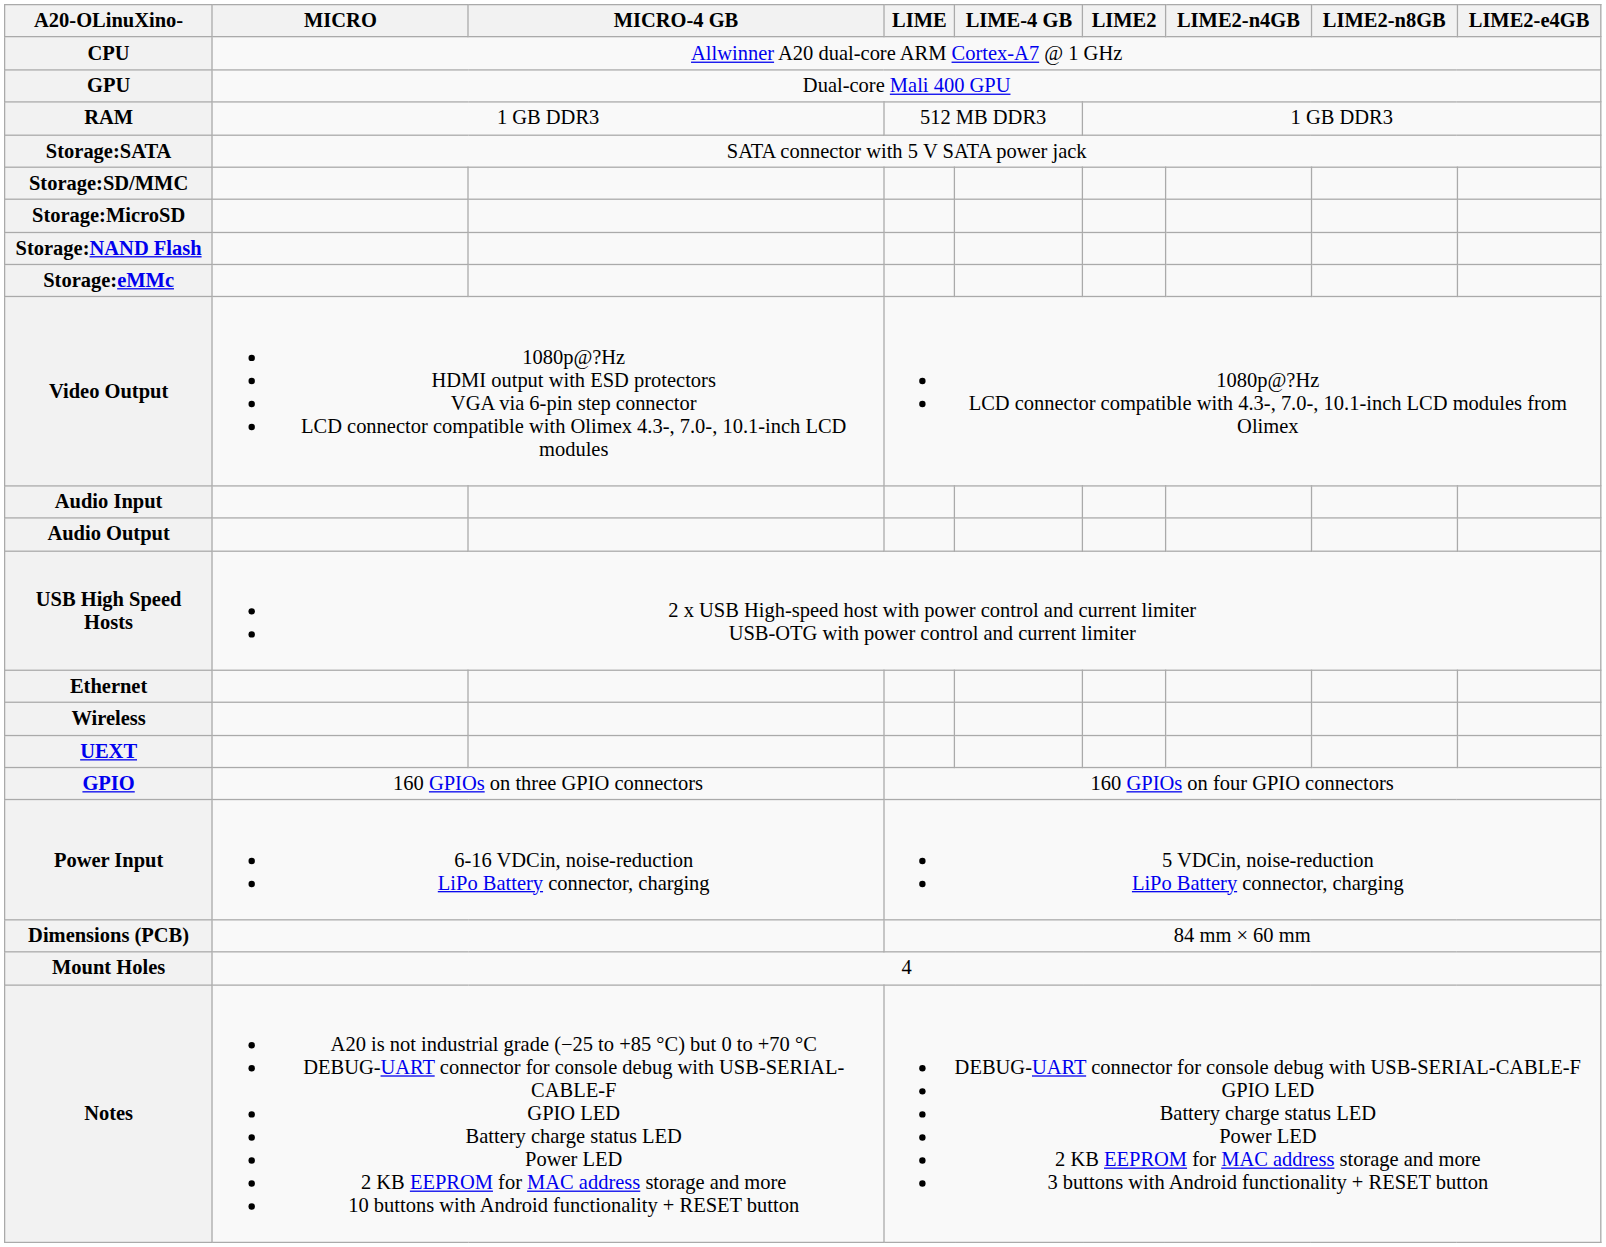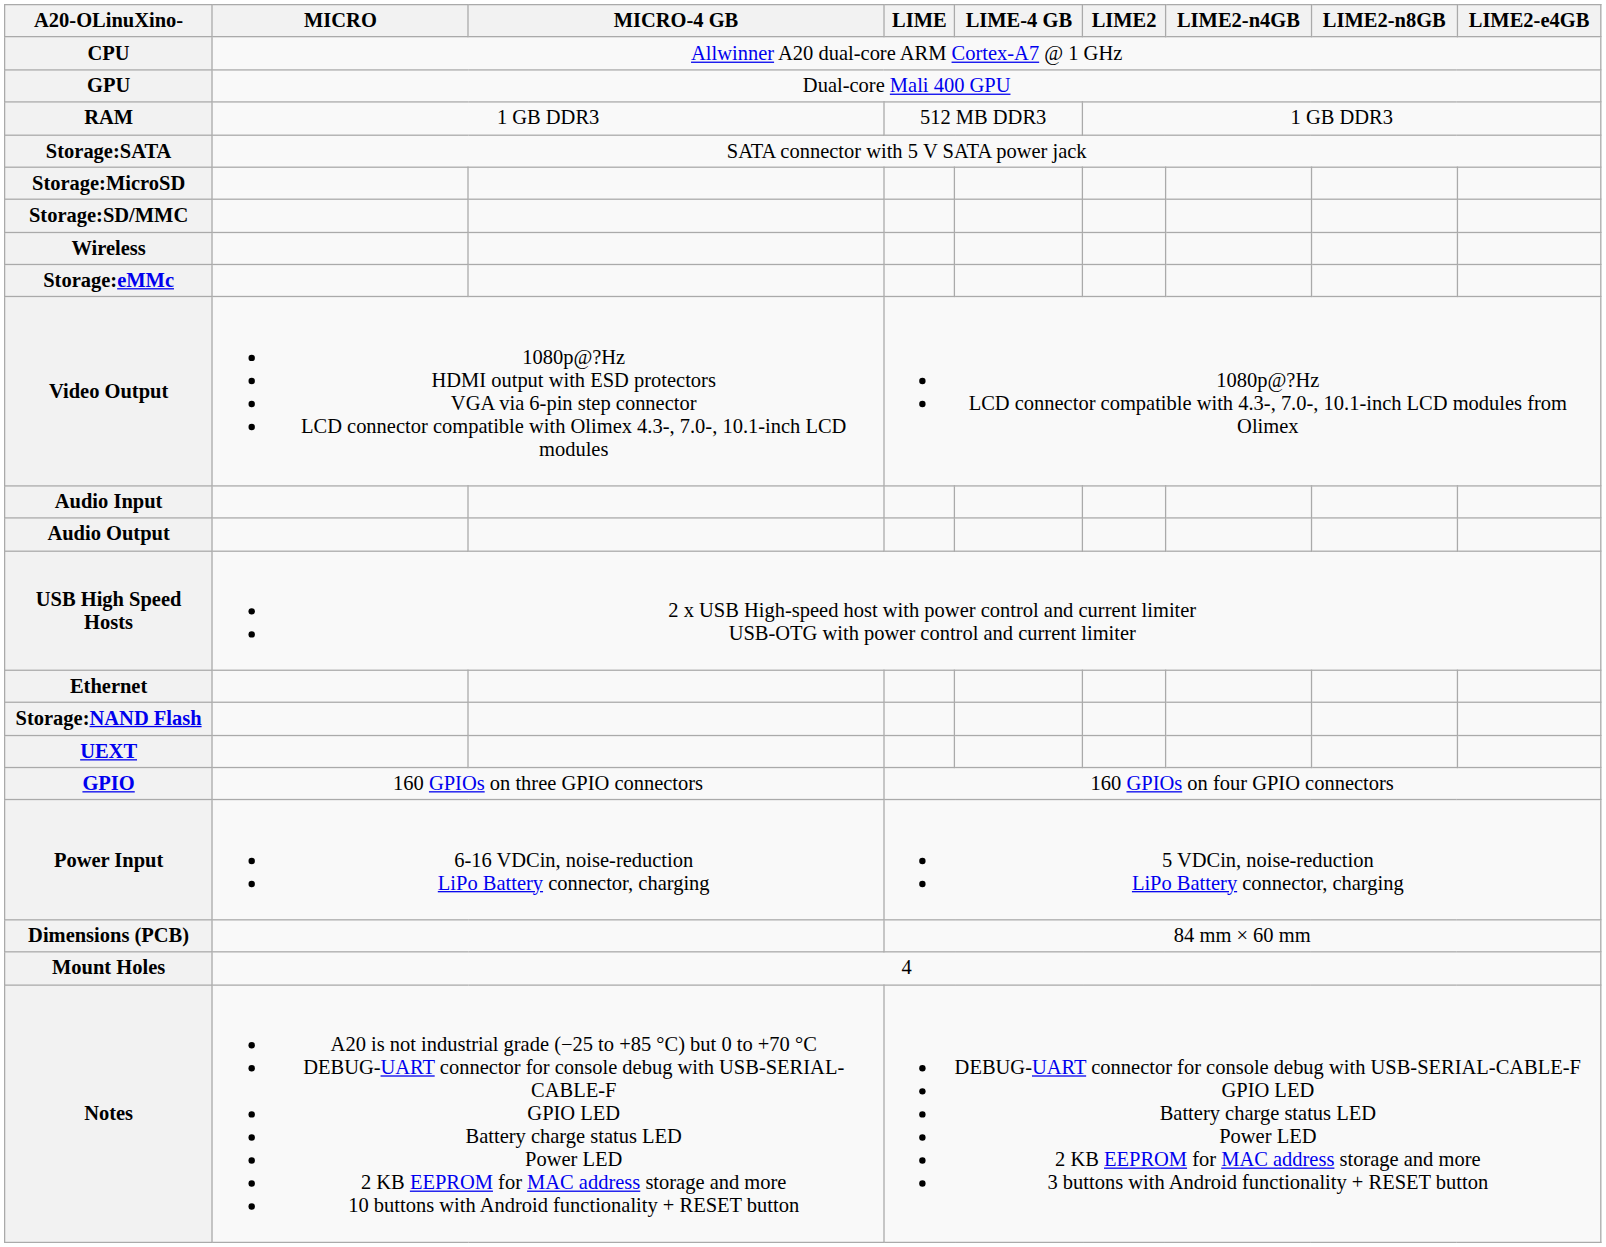 <table class="wikitable">
 <tr>
 <th>A20-OLinuXino-</th>
 <th>MICRO</th>
 <th>MICRO-4 GB</th>
 <th>LIME</th>
 <th>LIME-4 GB</th>
 <th>LIME2</th>
 <th>LIME2-n4GB</th>
 <th>LIME2-n8GB</th>
 <th>LIME2-e4GB</th>
 </tr>
 <tr>
 <th>CPU</th>
 <td colspan="8" style="text-align: center;"><a href='#'>Allwinner</a> A20 dual-core ARM <a href='#'>Cortex-A7</a> @ 1 GHz</td>
 </tr>
 <tr>
 <th>GPU</th>
 <td colspan="8" style="text-align: center;">Dual-core <a href='#'>Mali 400 GPU</a></td>
 </tr>
 <tr>
 <th>RAM</th>
 <td colspan="2" style="text-align: center;">1 GB DDR3</td>
 <td colspan="2" style="text-align: center;">512 MB DDR3</td>
 <td colspan="4" style="text-align: center;">1 GB DDR3</td>
 </tr>
 <tr>
 <th>Storage:SATA</th>
 <td colspan="8" style="text-align: center;">SATA connector with 5 V SATA power jack</td>
 </tr>
 <tr>
+<th>Storage:MicroSD</th>
+<td></td>
+<td></td>
+<td></td>
+<td></td>
+<td></td>
+<td></td>
+<td></td>
+<td></td>
+</tr>
+<tr>
 <th>Storage:SD/MMC</th>
 <td></td>
 <td></td>
 <td></td>
 <td></td>
 <td></td>
 <td></td>
 <td></td>
 <td></td>
 </tr>
 <tr>
-<th>Storage:MicroSD</th>
-<td></td>
-<td></td>
-<td></td>
-<td></td>
-<td></td>
-<td></td>
-<td></td>
-<td></td>
-</tr>
-<tr>
-<th>Storage:<a href='#'>NAND Flash</a></th>
+<th>Wireless</th>
 <td></td>
 <td></td>
 <td></td>
 <td></td>
 <td></td>
 <td></td>
 <td></td>
 <td></td>
 </tr>
 <tr>
 <th>Storage:<a href='#'>eMMc</a></th>
 <td></td>
 <td></td>
 <td></td>
 <td></td>
 <td></td>
 <td></td>
 <td></td>
 <td></td>
 </tr>
 <tr>
 <th>Video Output</th>
 <td colspan="2" style="text-align: center;"><br><ul><li>1080p@?Hz</li><li>HDMI output with ESD protectors</li><li>VGA via 6-pin  step connector</li><li>LCD connector compatible with Olimex 4.3-, 7.0-, 10.1-inch LCD modules</li></ul></td>
 <td colspan="6" style="text-align: center;"><br><ul><li>1080p@?Hz</li><li>LCD connector compatible with 4.3-, 7.0-, 10.1-inch LCD modules from Olimex</li></ul></td>
 </tr>
 <tr>
 <th>Audio Input</th>
 <td></td>
 <td></td>
 <td></td>
 <td></td>
 <td></td>
 <td></td>
 <td></td>
 <td></td>
 </tr>
 <tr>
 <th>Audio Output</th>
 <td></td>
 <td></td>
 <td></td>
 <td></td>
 <td></td>
 <td></td>
 <td></td>
 <td></td>
 </tr>
 <tr>
 <th>USB High Speed Hosts</th>
 <td colspan="8" style="text-align: center;"><br><ul><li>2 x USB High-speed host with power control and current limiter</li><li>USB-OTG with power control and current limiter</li></ul></td>
 </tr>
 <tr>
 <th>Ethernet</th>
 <td></td>
 <td></td>
 <td></td>
 <td></td>
 <td></td>
 <td></td>
 <td></td>
 <td></td>
 </tr>
 <tr>
-<th>Wireless</th>
+<th>Storage:<a href='#'>NAND Flash</a></th>
 <td></td>
 <td></td>
 <td></td>
 <td></td>
 <td></td>
 <td></td>
 <td></td>
 <td></td>
 </tr>
 <tr>
 <th><a href='#'>UEXT</a></th>
 <td></td>
 <td></td>
 <td></td>
 <td></td>
 <td></td>
 <td></td>
 <td></td>
 <td></td>
 </tr>
 <tr>
 <th><a href='#'>GPIO</a></th>
 <td colspan="2" style="text-align: center;">160 <a href='#'>GPIOs</a> on three GPIO connectors</td>
 <td colspan="6" style="text-align: center;">160 <a href='#'>GPIOs</a> on four GPIO connectors</td>
 </tr>
 <tr>
 <th>Power Input</th>
 <td colspan="2" style="text-align: center;"><br><ul><li>6-16 VDCin, noise-reduction</li><li><a href='#'>LiPo Battery</a> connector, charging</li></ul></td>
 <td colspan="6" style="text-align: center;"><br><ul><li>5 VDCin, noise-reduction</li><li><a href='#'>LiPo Battery</a> connector, charging</li></ul></td>
 </tr>
 <tr>
 <th>Dimensions (PCB)</th>
 <td colspan="2" style="text-align: center;"></td>
 <td colspan="6" style="text-align: center;">84 mm × 60 mm</td>
 </tr>
 <tr>
 <th>Mount Holes</th>
 <td colspan="8" style="text-align: center;">4</td>
 </tr>
 <tr>
 <th>Notes</th>
 <td colspan="2" style="text-align: center;"><br><ul><li>A20 is not industrial grade (−25 to +85 °C) but 0 to +70 °C</li><li>DEBUG-<a href='#'>UART</a> connector for console debug with USB-SERIAL-CABLE-F</li><li>GPIO LED</li><li>Battery charge status LED</li><li>Power LED</li><li>2 KB <a href='#'>EEPROM</a> for <a href='#'>MAC address</a> storage and more</li><li>10 buttons with Android functionality + RESET button</li></ul></td>
 <td colspan="6" style="text-align: center;"><br><ul><li>DEBUG-<a href='#'>UART</a> connector for console debug with USB-SERIAL-CABLE-F</li><li>GPIO LED</li><li>Battery charge status LED</li><li>Power LED</li><li>2 KB <a href='#'>EEPROM</a> for <a href='#'>MAC address</a> storage and more</li><li>3 buttons with Android functionality + RESET button</li></ul></td>
 </tr>
 </table>
